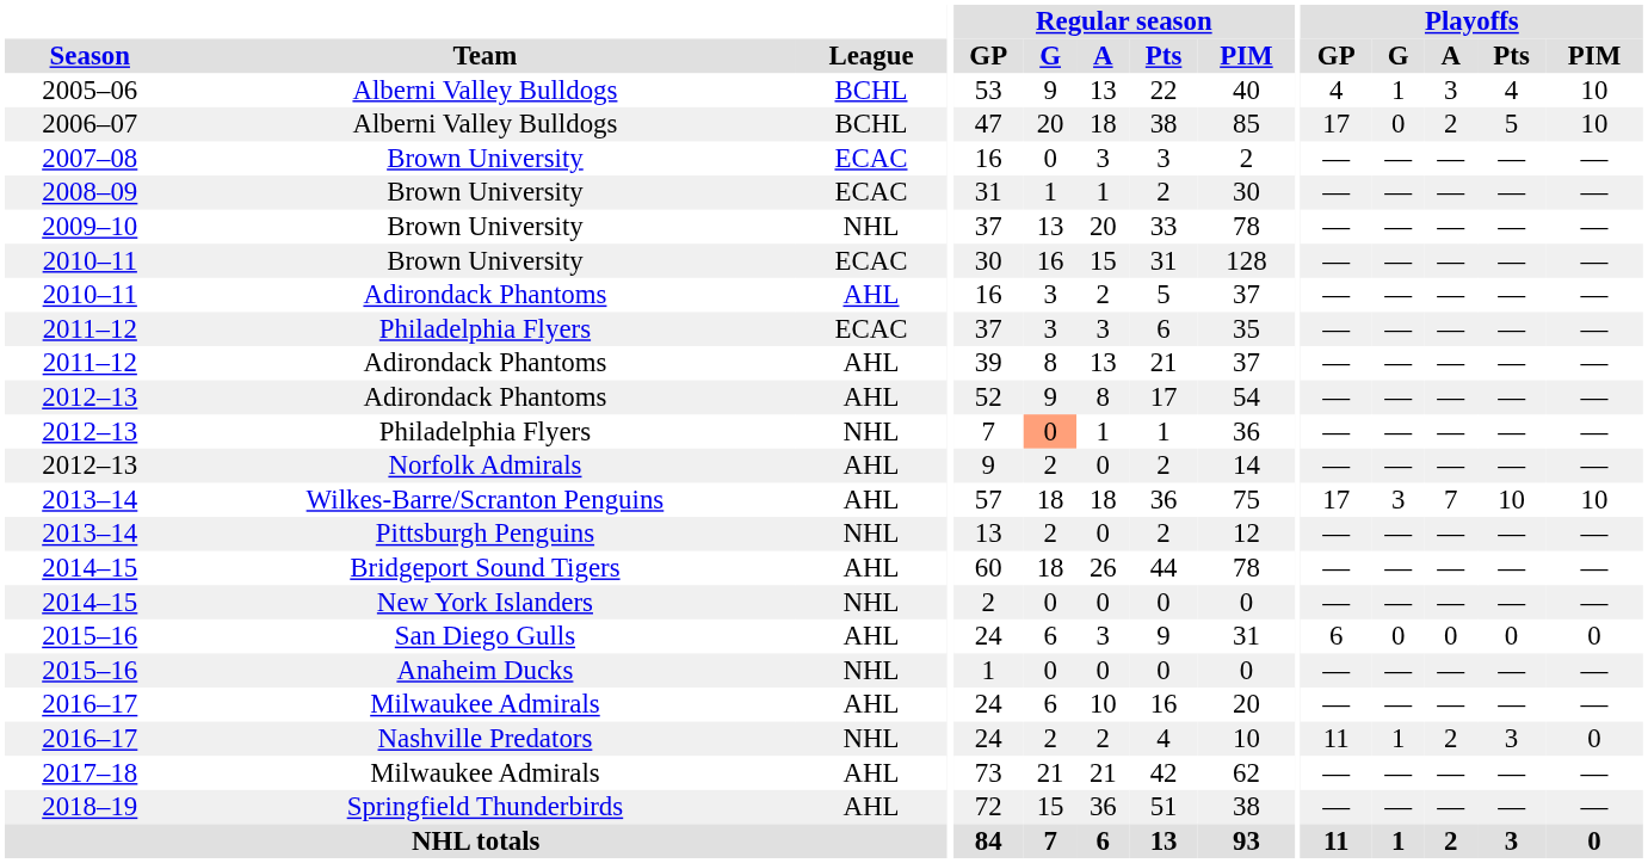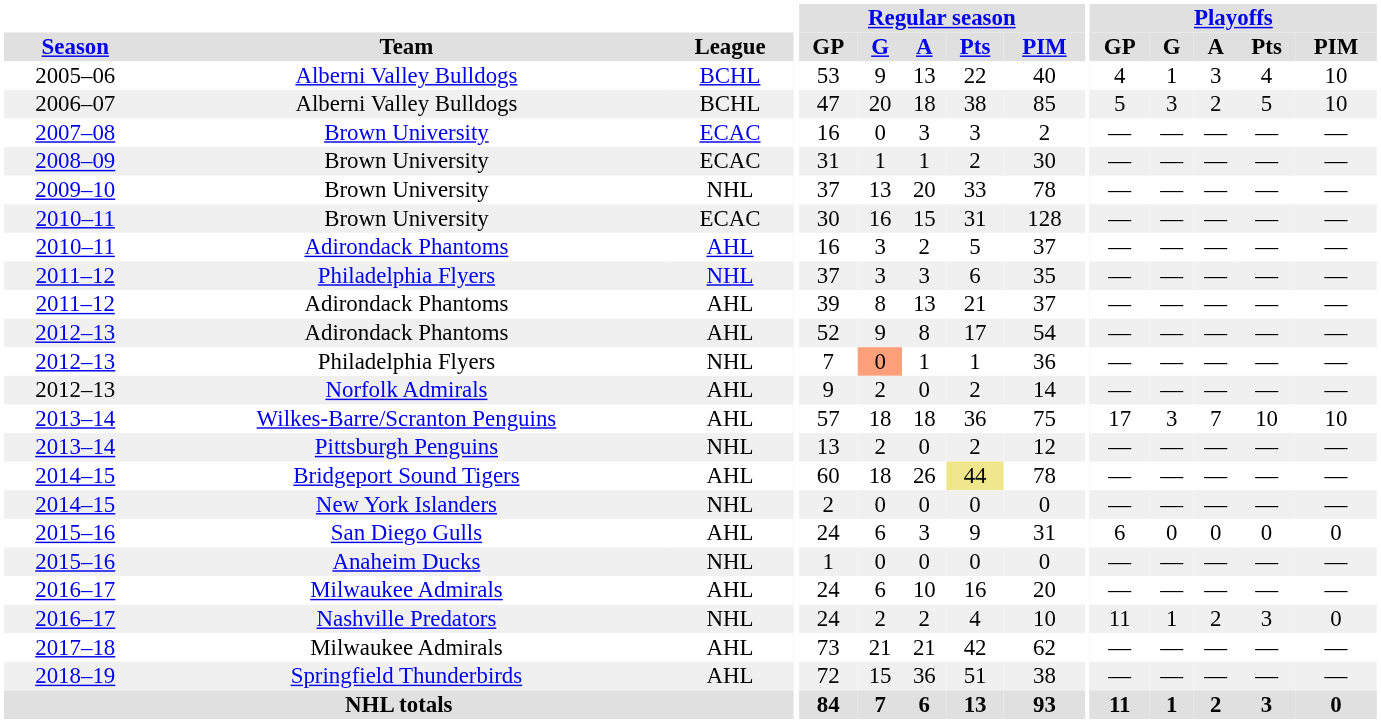 <table border="0" cellpadding="1" cellspacing="0" style="text-align:center; width:60em">
 <tr bgcolor="#e0e0e0">
 <th colspan="3" bgcolor="#ffffff"></th>
 <th rowspan="99" bgcolor="#ffffff"></th>
 <th colspan="5"><a href='#'>Regular season</a></th>
 <th rowspan="99" bgcolor="#ffffff"></th>
 <th colspan="5"><a href='#'>Playoffs</a></th>
 </tr>
 <tr bgcolor="#e0e0e0">
 <th><a href='#'>Season</a></th>
 <th>Team</th>
 <th>League</th>
 <th>GP</th>
 <th><a href='#'>G</a></th>
 <th><a href='#'>A</a></th>
 <th><a href='#'>Pts</a></th>
 <th><a href='#'>PIM</a></th>
 <th>GP</th>
 <th>G</th>
 <th>A</th>
 <th>Pts</th>
 <th>PIM</th>
 </tr>
 <tr>
 <td>2005–06</td>
 <td><a href='#'>Alberni Valley Bulldogs</a></td>
 <td><a href='#'>BCHL</a></td>
 <td>53</td>
 <td>9</td>
 <td>13</td>
 <td>22</td>
 <td>40</td>
 <td>4</td>
 <td>1</td>
 <td>3</td>
 <td>4</td>
 <td>10</td>
 </tr>
 <tr bgcolor="#f0f0f0">
 <td>2006–07</td>
 <td>Alberni Valley Bulldogs</td>
 <td>BCHL</td>
 <td>47</td>
 <td>20</td>
 <td>18</td>
 <td>38</td>
 <td>85</td>
-<td>17</td>
-<td>0</td>
+<td>5</td>
+<td>3</td>
 <td>2</td>
 <td>5</td>
 <td>10</td>
 </tr>
 <tr>
 <td><a href='#'>2007–08</a></td>
 <td><a href='#'>Brown University</a></td>
 <td><a href='#'>ECAC</a></td>
 <td>16</td>
 <td>0</td>
 <td>3</td>
 <td>3</td>
 <td>2</td>
 <td>—</td>
 <td>—</td>
 <td>—</td>
 <td>—</td>
 <td>—</td>
 </tr>
 <tr bgcolor="#f0f0f0">
 <td><a href='#'>2008–09</a></td>
 <td>Brown University</td>
 <td>ECAC</td>
 <td>31</td>
 <td>1</td>
 <td>1</td>
 <td>2</td>
 <td>30</td>
 <td>—</td>
 <td>—</td>
 <td>—</td>
 <td>—</td>
 <td>—</td>
 </tr>
 <tr>
 <td><a href='#'>2009–10</a></td>
 <td>Brown University</td>
 <td>NHL</td>
 <td>37</td>
 <td>13</td>
 <td>20</td>
 <td>33</td>
 <td>78</td>
 <td>—</td>
 <td>—</td>
 <td>—</td>
 <td>—</td>
 <td>—</td>
 </tr>
 <tr bgcolor="#f0f0f0">
 <td><a href='#'>2010–11</a></td>
 <td>Brown University</td>
 <td>ECAC</td>
 <td>30</td>
 <td>16</td>
 <td>15</td>
 <td>31</td>
 <td>128</td>
 <td>—</td>
 <td>—</td>
 <td>—</td>
 <td>—</td>
 <td>—</td>
 </tr>
 <tr>
 <td><a href='#'>2010–11</a></td>
 <td><a href='#'>Adirondack Phantoms</a></td>
 <td><a href='#'>AHL</a></td>
 <td>16</td>
 <td>3</td>
 <td>2</td>
 <td>5</td>
 <td>37</td>
 <td>—</td>
 <td>—</td>
 <td>—</td>
 <td>—</td>
 <td>—</td>
 </tr>
 <tr bgcolor="#f0f0f0">
 <td><a href='#'>2011–12</a></td>
 <td><a href='#'>Philadelphia Flyers</a></td>
-<td>ECAC</td>
+<td><a href='#'>NHL</a></td>
 <td>37</td>
 <td>3</td>
 <td>3</td>
 <td>6</td>
 <td>35</td>
 <td>—</td>
 <td>—</td>
 <td>—</td>
 <td>—</td>
 <td>—</td>
 </tr>
 <tr>
 <td><a href='#'>2011–12</a></td>
 <td>Adirondack Phantoms</td>
 <td>AHL</td>
 <td>39</td>
 <td>8</td>
 <td>13</td>
 <td>21</td>
 <td>37</td>
 <td>—</td>
 <td>—</td>
 <td>—</td>
 <td>—</td>
 <td>—</td>
 </tr>
 <tr bgcolor="#f0f0f0">
 <td><a href='#'>2012–13</a></td>
 <td>Adirondack Phantoms</td>
 <td>AHL</td>
 <td>52</td>
 <td>9</td>
 <td>8</td>
 <td>17</td>
 <td>54</td>
 <td>—</td>
 <td>—</td>
 <td>—</td>
 <td>—</td>
 <td>—</td>
 </tr>
 <tr>
 <td><a href='#'>2012–13</a></td>
 <td>Philadelphia Flyers</td>
 <td>NHL</td>
 <td>7</td>
 <td style="background: lightsalmon;">0</td>
 <td>1</td>
 <td>1</td>
 <td>36</td>
 <td>—</td>
 <td>—</td>
 <td>—</td>
 <td>—</td>
 <td>—</td>
 </tr>
 <tr bgcolor="#f0f0f0">
 <td>2012–13</td>
 <td><a href='#'>Norfolk Admirals</a></td>
 <td>AHL</td>
 <td>9</td>
 <td>2</td>
 <td>0</td>
 <td>2</td>
 <td>14</td>
 <td>—</td>
 <td>—</td>
 <td>—</td>
 <td>—</td>
 <td>—</td>
 </tr>
 <tr>
 <td><a href='#'>2013–14</a></td>
 <td><a href='#'>Wilkes-Barre/Scranton Penguins</a></td>
 <td>AHL</td>
 <td>57</td>
 <td>18</td>
 <td>18</td>
 <td>36</td>
 <td>75</td>
 <td>17</td>
 <td>3</td>
 <td>7</td>
 <td>10</td>
 <td>10</td>
 </tr>
 <tr bgcolor="#f0f0f0">
 <td><a href='#'>2013–14</a></td>
 <td><a href='#'>Pittsburgh Penguins</a></td>
 <td>NHL</td>
 <td>13</td>
 <td>2</td>
 <td>0</td>
 <td>2</td>
 <td>12</td>
 <td>—</td>
 <td>—</td>
 <td>—</td>
 <td>—</td>
 <td>—</td>
 </tr>
 <tr>
 <td><a href='#'>2014–15</a></td>
 <td><a href='#'>Bridgeport Sound Tigers</a></td>
 <td>AHL</td>
 <td>60</td>
 <td>18</td>
 <td>26</td>
-<td>44</td>
+<td style="background: khaki;">44</td>
 <td>78</td>
 <td>—</td>
 <td>—</td>
 <td>—</td>
 <td>—</td>
 <td>—</td>
 </tr>
 <tr bgcolor="#f0f0f0">
 <td><a href='#'>2014–15</a></td>
 <td><a href='#'>New York Islanders</a></td>
 <td>NHL</td>
 <td>2</td>
 <td>0</td>
 <td>0</td>
 <td>0</td>
 <td>0</td>
 <td>—</td>
 <td>—</td>
 <td>—</td>
 <td>—</td>
 <td>—</td>
 </tr>
 <tr>
 <td><a href='#'>2015–16</a></td>
 <td><a href='#'>San Diego Gulls</a></td>
 <td>AHL</td>
 <td>24</td>
 <td>6</td>
 <td>3</td>
 <td>9</td>
 <td>31</td>
 <td>6</td>
 <td>0</td>
 <td>0</td>
 <td>0</td>
 <td>0</td>
 </tr>
 <tr bgcolor="#f0f0f0">
 <td><a href='#'>2015–16</a></td>
 <td><a href='#'>Anaheim Ducks</a></td>
 <td>NHL</td>
 <td>1</td>
 <td>0</td>
 <td>0</td>
 <td>0</td>
 <td>0</td>
 <td>—</td>
 <td>—</td>
 <td>—</td>
 <td>—</td>
 <td>—</td>
 </tr>
 <tr>
 <td><a href='#'>2016–17</a></td>
 <td><a href='#'>Milwaukee Admirals</a></td>
 <td>AHL</td>
 <td>24</td>
 <td>6</td>
 <td>10</td>
 <td>16</td>
 <td>20</td>
 <td>—</td>
 <td>—</td>
 <td>—</td>
 <td>—</td>
 <td>—</td>
 </tr>
 <tr bgcolor="#f0f0f0">
 <td><a href='#'>2016–17</a></td>
 <td><a href='#'>Nashville Predators</a></td>
 <td>NHL</td>
 <td>24</td>
 <td>2</td>
 <td>2</td>
 <td>4</td>
 <td>10</td>
 <td>11</td>
 <td>1</td>
 <td>2</td>
 <td>3</td>
 <td>0</td>
 </tr>
 <tr>
 <td><a href='#'>2017–18</a></td>
 <td>Milwaukee Admirals</td>
 <td>AHL</td>
 <td>73</td>
 <td>21</td>
 <td>21</td>
 <td>42</td>
 <td>62</td>
 <td>—</td>
 <td>—</td>
 <td>—</td>
 <td>—</td>
 <td>—</td>
 </tr>
 <tr bgcolor="#f0f0f0">
 <td><a href='#'>2018–19</a></td>
 <td><a href='#'>Springfield Thunderbirds</a></td>
 <td>AHL</td>
 <td>72</td>
 <td>15</td>
 <td>36</td>
 <td>51</td>
 <td>38</td>
 <td>—</td>
 <td>—</td>
 <td>—</td>
 <td>—</td>
 <td>—</td>
 </tr>
 <tr bgcolor="#e0e0e0">
 <th colspan="3">NHL totals</th>
 <th>84</th>
 <th>7</th>
 <th>6</th>
 <th>13</th>
 <th>93</th>
 <th>11</th>
 <th>1</th>
 <th>2</th>
 <th>3</th>
 <th>0</th>
 </tr>
 </table>
